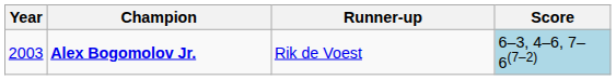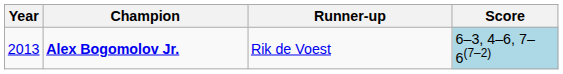 <table class="wikitable" style="font-size:90%">
 <tr>
 <th>Year</th>
 <th width="200">Champion</th>
 <th width="200">Runner-up</th>
 <th width="100">Score</th>
 </tr>
 <tr>
-<td><a href='#'>2003</a></td>
+<td><a href='#'>2013</a></td>
 <td> <strong><a href='#'>Alex Bogomolov Jr.</a></strong></td>
 <td> <a href='#'>Rik de Voest</a></td>
 <td style="background: lightblue;">6–3, 4–6, 7–6<sup>(7–2)</sup></td>
 </tr>
 </table>
